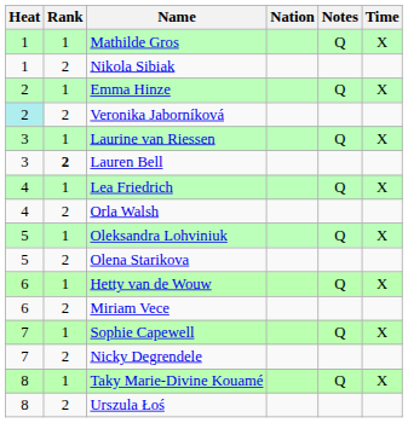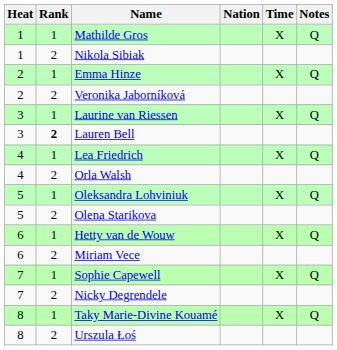 <table class="wikitable sortable" style="text-align:center">
 <tr>
 <th>Heat</th>
 <th>Rank</th>
 <th>Name</th>
 <th>Nation</th>
+<th>Time</th>
 <th>Notes</th>
-<th>Time</th>
 </tr>
 <tr bgcolor=bbffbb>
 <td>1</td>
 <td>1</td>
 <td align=left><a href='#'>Mathilde Gros</a></td>
 <td align=left></td>
+<td>X</td>
 <td>Q</td>
-<td>X</td>
 </tr>
 <tr>
 <td>1</td>
 <td>2</td>
 <td align=left><a href='#'>Nikola Sibiak</a></td>
 <td align=left></td>
 <td></td>
 <td></td>
 </tr>
 <tr bgcolor=bbffbb>
 <td>2</td>
 <td>1</td>
 <td align=left><a href='#'>Emma Hinze</a></td>
 <td align=left></td>
+<td>X</td>
 <td>Q</td>
-<td>X</td>
 </tr>
 <tr>
-<td style="background: paleturquoise;">2</td>
+<td>2</td>
 <td>2</td>
 <td align=left><a href='#'>Veronika Jaborníková</a></td>
 <td align=left></td>
 <td></td>
 <td></td>
 </tr>
 <tr bgcolor=bbffbb>
 <td>3</td>
 <td>1</td>
 <td align=left><a href='#'>Laurine van Riessen</a></td>
 <td align=left></td>
+<td>X</td>
 <td>Q</td>
-<td>X</td>
 </tr>
 <tr>
 <td>3</td>
 <td><strong>2</strong></td>
 <td align=left><a href='#'>Lauren Bell</a></td>
 <td align=left></td>
 <td></td>
 <td></td>
 </tr>
 <tr bgcolor=bbffbb>
 <td>4</td>
 <td>1</td>
 <td align=left><a href='#'>Lea Friedrich</a></td>
 <td align=left></td>
+<td>X</td>
 <td>Q</td>
-<td>X</td>
 </tr>
 <tr>
 <td>4</td>
 <td>2</td>
 <td align=left><a href='#'>Orla Walsh</a></td>
 <td align=left></td>
 <td></td>
 <td></td>
 </tr>
 <tr bgcolor=bbffbb>
 <td>5</td>
 <td>1</td>
 <td align=left><a href='#'>Oleksandra Lohviniuk</a></td>
 <td align=left></td>
+<td>X</td>
 <td>Q</td>
-<td>X</td>
 </tr>
 <tr>
 <td>5</td>
 <td>2</td>
 <td align=left><a href='#'>Olena Starikova</a></td>
 <td align=left></td>
 <td></td>
 <td></td>
 </tr>
 <tr bgcolor=bbffb>
 <td>6</td>
 <td>1</td>
 <td align=left><a href='#'>Hetty van de Wouw</a></td>
 <td align=left></td>
+<td>X</td>
 <td>Q</td>
-<td>X</td>
 </tr>
 <tr>
 <td>6</td>
 <td>2</td>
 <td align=left><a href='#'>Miriam Vece</a></td>
 <td align=left></td>
 <td></td>
 <td></td>
 </tr>
 <tr bgcolor=bbffb>
 <td>7</td>
 <td>1</td>
 <td align=left><a href='#'>Sophie Capewell</a></td>
 <td align=left></td>
+<td>X</td>
 <td>Q</td>
-<td>X</td>
 </tr>
 <tr>
 <td>7</td>
 <td>2</td>
 <td align=left><a href='#'>Nicky Degrendele</a></td>
 <td align=left></td>
 <td></td>
 <td></td>
 </tr>
 <tr bgcolor=bbffb>
 <td>8</td>
 <td>1</td>
 <td align=left><a href='#'>Taky Marie-Divine Kouamé</a></td>
 <td align=left></td>
+<td>X</td>
 <td>Q</td>
-<td>X</td>
 </tr>
 <tr>
 <td>8</td>
 <td>2</td>
 <td align=left><a href='#'>Urszula Łoś</a></td>
 <td align=left></td>
 <td></td>
 <td></td>
 </tr>
 </table>
